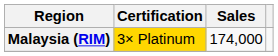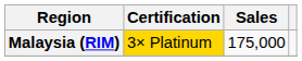 <table class="wikitable plainrowheaders">
 <tr>
 <th scope="col">Region</th>
 <th scope="col">Certification</th>
 <th scope="col">Sales</th>
 <th scope="col"></th>
 </tr>
 <tr>
 <th scope="row">Malaysia (<a href='#'>RIM</a>)</th>
 <td style="background: gold;">3× Platinum</td>
-<td>174,000</td>
+<td>175,000</td>
 <td align="center"></td>
 </tr>
 <tr>
 </tr>
 </table>
